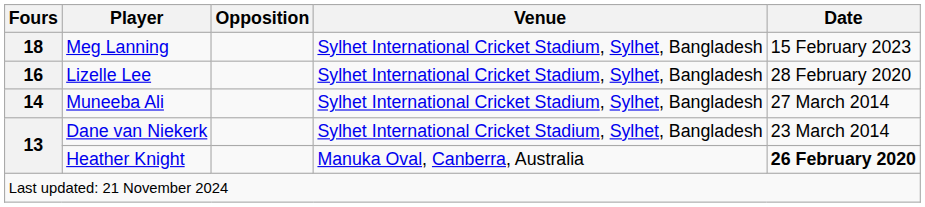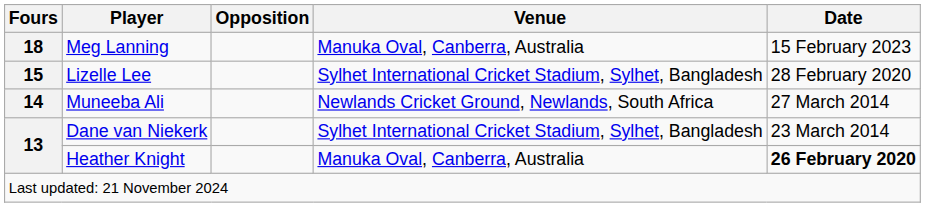 <table class="wikitable sortable">
 <tr>
 <th>Fours</th>
 <th>Player</th>
 <th>Opposition</th>
 <th>Venue</th>
 <th>Date</th>
 </tr>
 <tr>
 <th>18</th>
 <td> <a href='#'>Meg Lanning</a></td>
 <td></td>
-<td><a href='#'>Sylhet International Cricket Stadium</a>, <a href='#'>Sylhet</a>, Bangladesh</td>
+<td><a href='#'>Manuka Oval</a>, <a href='#'>Canberra</a>, Australia</td>
 <td>15 February 2023</td>
 </tr>
 <tr>
-<th>16</th>
+<th>15</th>
 <td> <a href='#'>Lizelle Lee</a></td>
 <td></td>
 <td><a href='#'>Sylhet International Cricket Stadium</a>, <a href='#'>Sylhet</a>, Bangladesh</td>
 <td>28 February 2020</td>
 </tr>
 <tr>
 <th>14</th>
 <td> <a href='#'>Muneeba Ali</a></td>
 <td></td>
-<td><a href='#'>Sylhet International Cricket Stadium</a>, <a href='#'>Sylhet</a>, Bangladesh</td>
+<td><a href='#'>Newlands Cricket Ground</a>, <a href='#'>Newlands</a>, South Africa</td>
 <td>27 March 2014</td>
 </tr>
 <tr>
 <th rowspan="2">13</th>
 <td> <a href='#'>Dane van Niekerk</a></td>
 <td></td>
 <td><a href='#'>Sylhet International Cricket Stadium</a>, <a href='#'>Sylhet</a>, Bangladesh</td>
 <td>23 March 2014</td>
 </tr>
 <tr>
 <td> <a href='#'>Heather Knight</a></td>
 <td></td>
 <td><a href='#'>Manuka Oval</a>, <a href='#'>Canberra</a>, Australia</td>
 <td><strong>26 February 2020</strong></td>
 </tr>
 <tr>
 <td colspan="10"><small>Last updated: 21 November 2024</small></td>
 </tr>
 </table>
